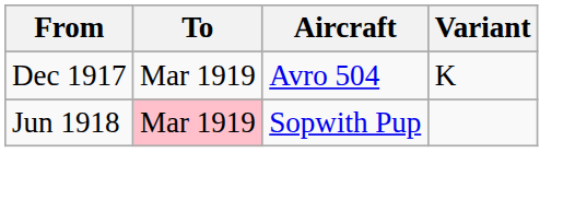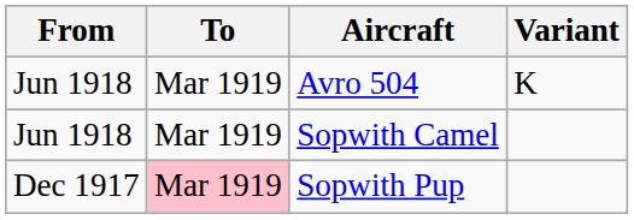 <table class="wikitable">
 <tr>
 <th>From</th>
 <th>To</th>
 <th>Aircraft</th>
 <th>Variant</th>
 </tr>
 <tr>
-<td>Dec 1917</td>
+<td>Jun 1918</td>
 <td>Mar 1919</td>
 <td><a href='#'>Avro 504</a></td>
 <td>K</td>
 </tr>
 <tr>
 <td>Jun 1918</td>
+<td>Mar 1919</td>
+<td><a href='#'>Sopwith Camel</a></td>
+<td></td>
+</tr>
+<tr>
+<td>Dec 1917</td>
 <td style="background: pink;">Mar 1919</td>
 <td><a href='#'>Sopwith Pup</a></td>
 <td></td>
 </tr>
 </table>
